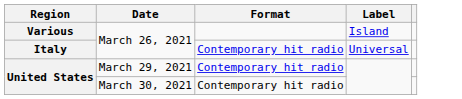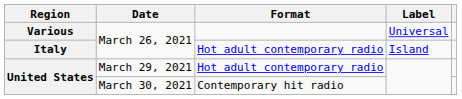 <table class="wikitable plainrowheaders">
 <tr>
 <th scope="col">Region</th>
 <th scope="col">Date</th>
 <th scope="col">Format</th>
 <th scope="col">Label</th>
 <th scope="col"></th>
 </tr>
 <tr>
 <th scope="row">Various</th>
 <td rowspan="2">March 26, 2021</td>
 <td></td>
-<td><a href='#'>Island</a></td>
+<td><a href='#'>Universal</a></td>
 <td align="center"></td>
 </tr>
 <tr>
 <th scope="row">Italy</th>
-<td><a href='#'>Contemporary hit radio</a></td>
-<td><a href='#'>Universal</a></td>
+<td><a href='#'>Hot adult contemporary radio</a></td>
+<td><a href='#'>Island</a></td>
 <td align="center"></td>
 </tr>
 <tr>
 <th scope="row" rowspan="2">United States</th>
 <td>March 29, 2021</td>
-<td><a href='#'>Contemporary hit radio</a></td>
+<td><a href='#'>Hot adult contemporary radio</a></td>
 <td rowspan="2"></td>
 <td align="center"></td>
 </tr>
 <tr>
 <td>March 30, 2021</td>
 <td>Contemporary hit radio</td>
 <td align="center"></td>
 </tr>
 </table>
